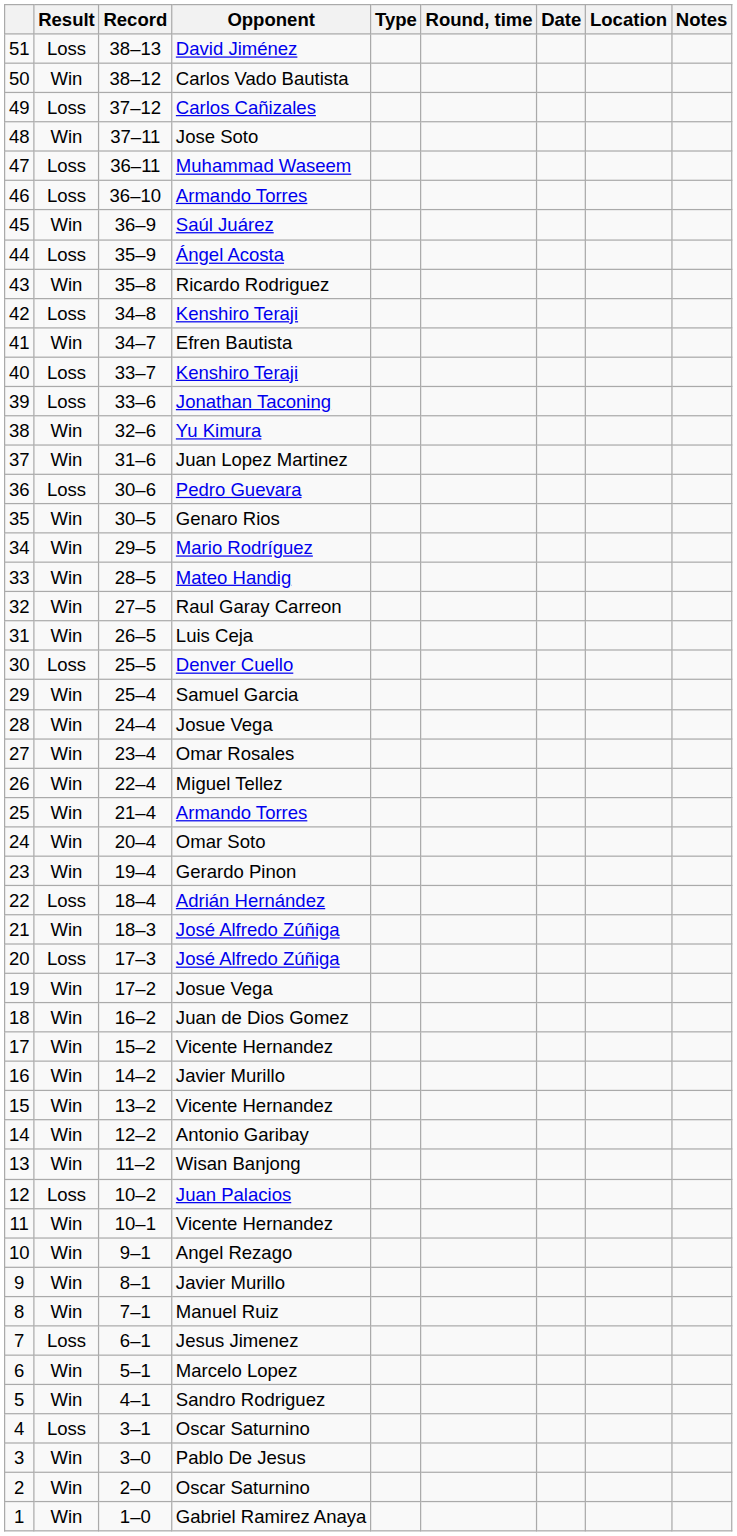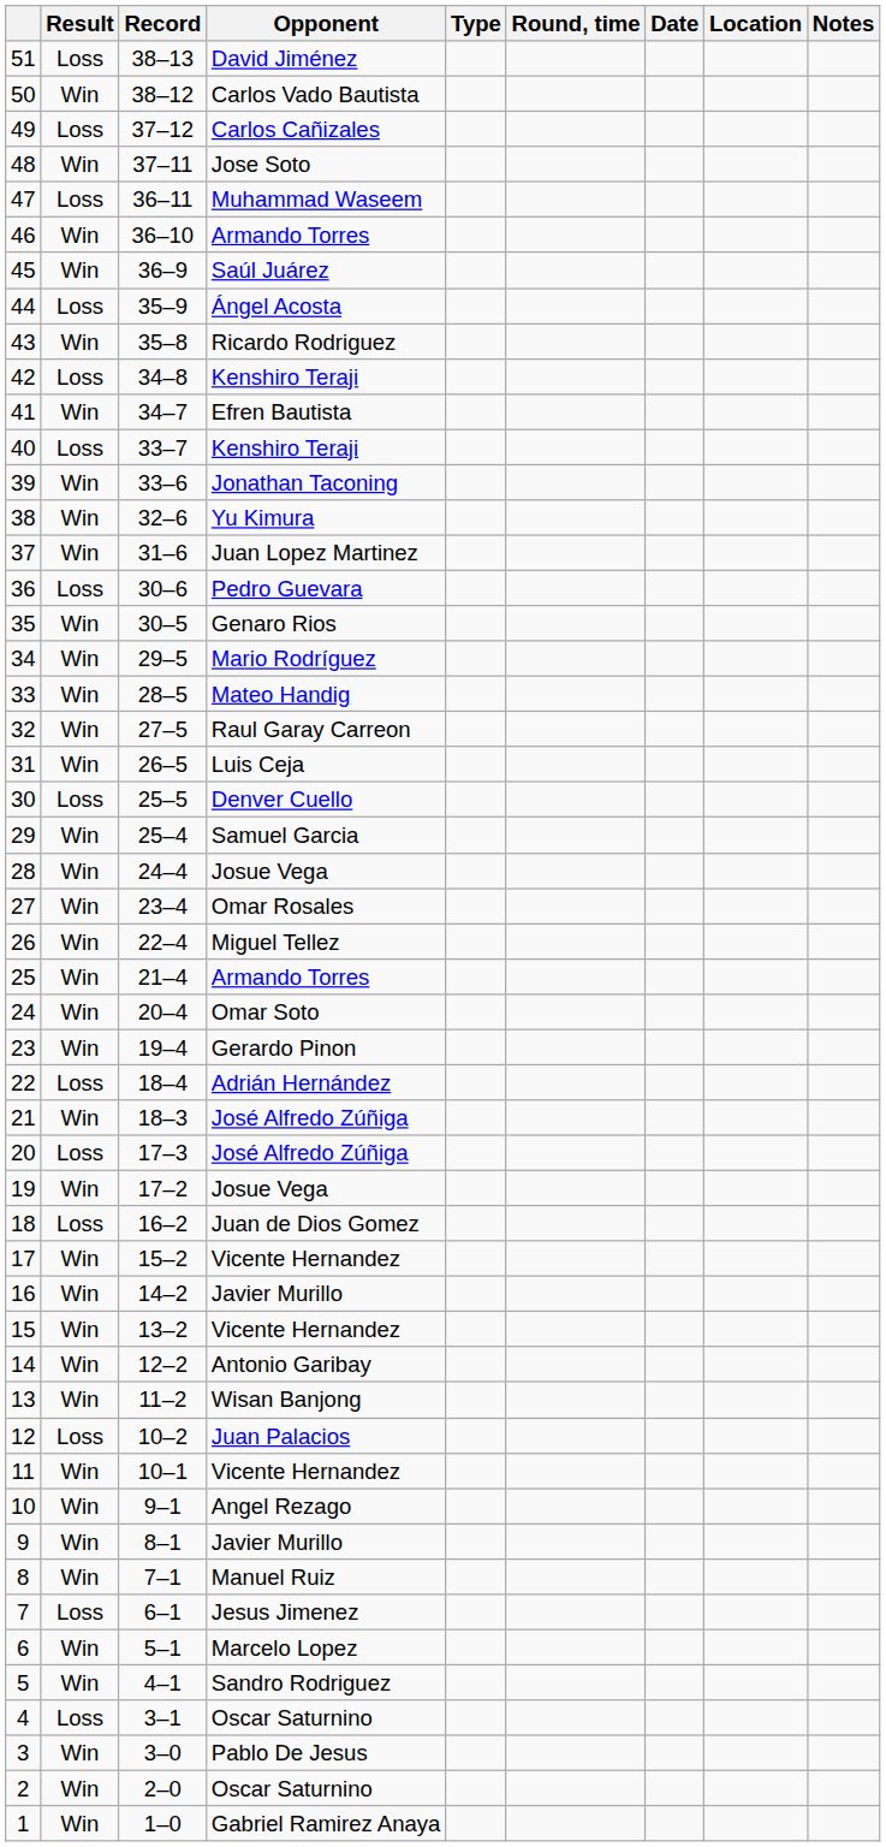 <table class="wikitable" style="text-align:center; font-size:95%">
 <tr>
 <th></th>
 <th>Result</th>
 <th>Record</th>
 <th>Opponent</th>
 <th>Type</th>
 <th>Round, time</th>
 <th>Date</th>
 <th>Location</th>
 <th>Notes</th>
 </tr>
 <tr>
 <td>51</td>
 <td>Loss</td>
 <td>38–13</td>
 <td align=left> <a href='#'>David Jiménez</a></td>
 <td></td>
 <td></td>
 <td></td>
 <td align=left> </td>
 <td align=left></td>
 </tr>
 <tr>
 <td>50</td>
 <td>Win</td>
 <td>38–12</td>
 <td align=left> Carlos Vado Bautista</td>
 <td></td>
 <td></td>
 <td></td>
 <td align=left> </td>
 <td align=left></td>
 </tr>
 <tr>
 <td>49</td>
 <td>Loss</td>
 <td>37–12</td>
 <td align=left> <a href='#'>Carlos Cañizales</a></td>
 <td></td>
 <td></td>
 <td></td>
 <td align=left> </td>
 <td align=left></td>
 </tr>
 <tr>
 <td>48</td>
 <td>Win</td>
 <td>37–11</td>
 <td align=left> Jose Soto</td>
 <td></td>
 <td></td>
 <td></td>
 <td align=left> </td>
 <td align=left></td>
 </tr>
 <tr>
 <td>47</td>
 <td>Loss</td>
 <td>36–11</td>
 <td align=left> <a href='#'>Muhammad Waseem</a></td>
 <td></td>
 <td></td>
 <td></td>
 <td align=left> </td>
 <td align=left></td>
 </tr>
 <tr>
 <td>46</td>
-<td>Loss</td>
+<td>Win</td>
 <td>36–10</td>
 <td align=left> <a href='#'>Armando Torres</a></td>
 <td></td>
 <td></td>
 <td></td>
 <td align=left> </td>
 <td align=left></td>
 </tr>
 <tr>
 <td>45</td>
 <td>Win</td>
 <td>36–9</td>
 <td align=left> <a href='#'>Saúl Juárez</a></td>
 <td></td>
 <td></td>
 <td></td>
 <td align=left> </td>
 <td align=left></td>
 </tr>
 <tr>
 <td>44</td>
 <td>Loss</td>
 <td>35–9</td>
 <td align=left> <a href='#'>Ángel Acosta</a></td>
 <td></td>
 <td></td>
 <td></td>
 <td align=left> </td>
 <td align=left></td>
 </tr>
 <tr>
 <td>43</td>
 <td>Win</td>
 <td>35–8</td>
 <td align=left> Ricardo Rodriguez</td>
 <td></td>
 <td></td>
 <td></td>
 <td align=left> </td>
 <td align=left></td>
 </tr>
 <tr>
 <td>42</td>
 <td>Loss</td>
 <td>34–8</td>
 <td align=left> <a href='#'>Kenshiro Teraji</a></td>
 <td></td>
 <td></td>
 <td></td>
 <td align=left> </td>
 <td align=left></td>
 </tr>
 <tr>
 <td>41</td>
 <td>Win</td>
 <td>34–7</td>
 <td align=left> Efren Bautista</td>
 <td></td>
 <td></td>
 <td></td>
 <td align=left> </td>
 <td align=left></td>
 </tr>
 <tr>
 <td>40</td>
 <td>Loss</td>
 <td>33–7</td>
 <td align=left> <a href='#'>Kenshiro Teraji</a></td>
 <td></td>
 <td></td>
 <td></td>
 <td align=left> </td>
 <td align=left></td>
 </tr>
 <tr>
 <td>39</td>
-<td>Loss</td>
+<td>Win</td>
 <td>33–6</td>
 <td align=left> <a href='#'>Jonathan Taconing</a></td>
 <td></td>
 <td></td>
 <td></td>
 <td align=left> </td>
 <td align=left></td>
 </tr>
 <tr>
 <td>38</td>
 <td>Win</td>
 <td>32–6</td>
 <td align=left> <a href='#'>Yu Kimura</a></td>
 <td></td>
 <td></td>
 <td></td>
 <td align=left> </td>
 <td align=left></td>
 </tr>
 <tr>
 <td>37</td>
 <td>Win</td>
 <td>31–6</td>
 <td align=left> Juan Lopez Martinez</td>
 <td></td>
 <td></td>
 <td></td>
 <td align=left> </td>
 <td align=left></td>
 </tr>
 <tr>
 <td>36</td>
 <td>Loss</td>
 <td>30–6</td>
 <td align=left> <a href='#'>Pedro Guevara</a></td>
 <td></td>
 <td></td>
 <td></td>
 <td align=left> </td>
 <td align=left></td>
 </tr>
 <tr>
 <td>35</td>
 <td>Win</td>
 <td>30–5</td>
 <td align=left> Genaro Rios</td>
 <td></td>
 <td></td>
 <td></td>
 <td align=left> </td>
 <td align=left></td>
 </tr>
 <tr>
 <td>34</td>
 <td>Win</td>
 <td>29–5</td>
 <td align=left> <a href='#'>Mario Rodríguez</a></td>
 <td></td>
 <td></td>
 <td></td>
 <td align=left> </td>
 <td align=left></td>
 </tr>
 <tr>
 <td>33</td>
 <td>Win</td>
 <td>28–5</td>
 <td align=left> <a href='#'>Mateo Handig</a></td>
 <td></td>
 <td></td>
 <td></td>
 <td align=left> </td>
 <td align=left></td>
 </tr>
 <tr>
 <td>32</td>
 <td>Win</td>
 <td>27–5</td>
 <td align=left> Raul Garay Carreon</td>
 <td></td>
 <td></td>
 <td></td>
 <td align=left> </td>
 <td align=left></td>
 </tr>
 <tr>
 <td>31</td>
 <td>Win</td>
 <td>26–5</td>
 <td align=left> Luis Ceja</td>
 <td></td>
 <td></td>
 <td></td>
 <td align=left> </td>
 <td align=left></td>
 </tr>
 <tr>
 <td>30</td>
 <td>Loss</td>
 <td>25–5</td>
 <td align=left> <a href='#'>Denver Cuello</a></td>
 <td></td>
 <td></td>
 <td></td>
 <td align=left> </td>
 <td align=left></td>
 </tr>
 <tr>
 <td>29</td>
 <td>Win</td>
 <td>25–4</td>
 <td align=left> Samuel Garcia</td>
 <td></td>
 <td></td>
 <td></td>
 <td align=left> </td>
 <td align=left></td>
 </tr>
 <tr>
 <td>28</td>
 <td>Win</td>
 <td>24–4</td>
 <td align=left> Josue Vega</td>
 <td></td>
 <td></td>
 <td></td>
 <td align=left> </td>
 <td align=left></td>
 </tr>
 <tr>
 <td>27</td>
 <td>Win</td>
 <td>23–4</td>
 <td align=left> Omar Rosales</td>
 <td></td>
 <td></td>
 <td></td>
 <td align=left> </td>
 <td align=left></td>
 </tr>
 <tr>
 <td>26</td>
 <td>Win</td>
 <td>22–4</td>
 <td align=left> Miguel Tellez</td>
 <td></td>
 <td></td>
 <td></td>
 <td align=left> </td>
 <td align=left></td>
 </tr>
 <tr>
 <td>25</td>
 <td>Win</td>
 <td>21–4</td>
 <td align=left> <a href='#'>Armando Torres</a></td>
 <td></td>
 <td></td>
 <td></td>
 <td align=left> </td>
 <td align=left></td>
 </tr>
 <tr>
 <td>24</td>
 <td>Win</td>
 <td>20–4</td>
 <td align=left> Omar Soto</td>
 <td></td>
 <td></td>
 <td></td>
 <td align=left> </td>
 <td align=left></td>
 </tr>
 <tr>
 <td>23</td>
 <td>Win</td>
 <td>19–4</td>
 <td align=left> Gerardo Pinon</td>
 <td></td>
 <td></td>
 <td></td>
 <td align=left> </td>
 <td align=left></td>
 </tr>
 <tr>
 <td>22</td>
 <td>Loss</td>
 <td>18–4</td>
 <td align=left> <a href='#'>Adrián Hernández</a></td>
 <td></td>
 <td></td>
 <td></td>
 <td align=left> </td>
 <td align=left></td>
 </tr>
 <tr>
 <td>21</td>
 <td>Win</td>
 <td>18–3</td>
 <td align=left> <a href='#'>José Alfredo Zúñiga</a></td>
 <td></td>
 <td></td>
 <td></td>
 <td align=left> </td>
 <td align=left></td>
 </tr>
 <tr>
 <td>20</td>
 <td>Loss</td>
 <td>17–3</td>
 <td align=left> <a href='#'>José Alfredo Zúñiga</a></td>
 <td></td>
 <td></td>
 <td></td>
 <td align=left> </td>
 <td align=left></td>
 </tr>
 <tr>
 <td>19</td>
 <td>Win</td>
 <td>17–2</td>
 <td align=left> Josue Vega</td>
 <td></td>
 <td></td>
 <td></td>
 <td align=left> </td>
 <td align=left></td>
 </tr>
 <tr>
 <td>18</td>
-<td>Win</td>
+<td>Loss</td>
 <td>16–2</td>
 <td align=left> Juan de Dios Gomez</td>
 <td></td>
 <td></td>
 <td></td>
 <td align=left> </td>
 <td align=left></td>
 </tr>
 <tr>
 <td>17</td>
 <td>Win</td>
 <td>15–2</td>
 <td align=left> Vicente Hernandez</td>
 <td></td>
 <td></td>
 <td></td>
 <td align=left> </td>
 <td align=left></td>
 </tr>
 <tr>
 <td>16</td>
 <td>Win</td>
 <td>14–2</td>
 <td align=left> Javier Murillo</td>
 <td></td>
 <td></td>
 <td></td>
 <td align=left> </td>
 <td align=left></td>
 </tr>
 <tr>
 <td>15</td>
 <td>Win</td>
 <td>13–2</td>
 <td align=left> Vicente Hernandez</td>
 <td></td>
 <td></td>
 <td></td>
 <td align=left> </td>
 <td align=left></td>
 </tr>
 <tr>
 <td>14</td>
 <td>Win</td>
 <td>12–2</td>
 <td align=left> Antonio Garibay</td>
 <td></td>
 <td></td>
 <td></td>
 <td align=left> </td>
 <td align=left></td>
 </tr>
 <tr>
 <td>13</td>
 <td>Win</td>
 <td>11–2</td>
 <td align=left> Wisan Banjong</td>
 <td></td>
 <td></td>
 <td></td>
 <td align=left> </td>
 <td align=left></td>
 </tr>
 <tr>
 <td>12</td>
 <td>Loss</td>
 <td>10–2</td>
 <td align=left> <a href='#'>Juan Palacios</a></td>
 <td></td>
 <td></td>
 <td></td>
 <td align=left> </td>
 <td align=left></td>
 </tr>
 <tr>
 <td>11</td>
 <td>Win</td>
 <td>10–1</td>
 <td align=left> Vicente Hernandez</td>
 <td></td>
 <td></td>
 <td></td>
 <td align=left> </td>
 <td align=left></td>
 </tr>
 <tr>
 <td>10</td>
 <td>Win</td>
 <td>9–1</td>
 <td align=left> Angel Rezago</td>
 <td></td>
 <td></td>
 <td></td>
 <td align=left> </td>
 <td align=left></td>
 </tr>
 <tr>
 <td>9</td>
 <td>Win</td>
 <td>8–1</td>
 <td align=left> Javier Murillo</td>
 <td></td>
 <td></td>
 <td></td>
 <td align=left> </td>
 <td align=left></td>
 </tr>
 <tr>
 <td>8</td>
 <td>Win</td>
 <td>7–1</td>
 <td align=left> Manuel Ruiz</td>
 <td></td>
 <td></td>
 <td></td>
 <td align=left> </td>
 <td align=left></td>
 </tr>
 <tr>
 <td>7</td>
 <td>Loss</td>
 <td>6–1</td>
 <td align=left> Jesus Jimenez</td>
 <td></td>
 <td></td>
 <td></td>
 <td align=left> </td>
 <td align=left></td>
 </tr>
 <tr>
 <td>6</td>
 <td>Win</td>
 <td>5–1</td>
 <td align=left> Marcelo Lopez</td>
 <td></td>
 <td></td>
 <td></td>
 <td align=left> </td>
 <td align=left></td>
 </tr>
 <tr>
 <td>5</td>
 <td>Win</td>
 <td>4–1</td>
 <td align=left> Sandro Rodriguez</td>
 <td></td>
 <td></td>
 <td></td>
 <td align=left> </td>
 <td align=left></td>
 </tr>
 <tr>
 <td>4</td>
 <td>Loss</td>
 <td>3–1</td>
 <td align=left> Oscar Saturnino</td>
 <td></td>
 <td></td>
 <td></td>
 <td align=left> </td>
 <td align=left></td>
 </tr>
 <tr>
 <td>3</td>
 <td>Win</td>
 <td>3–0</td>
 <td align=left> Pablo De Jesus</td>
 <td></td>
 <td></td>
 <td></td>
 <td align=left> </td>
 <td align=left></td>
 </tr>
 <tr>
 <td>2</td>
 <td>Win</td>
 <td>2–0</td>
 <td align=left> Oscar Saturnino</td>
 <td></td>
 <td></td>
 <td></td>
 <td align=left> </td>
 <td align=left></td>
 </tr>
 <tr>
 <td>1</td>
 <td>Win</td>
 <td>1–0</td>
 <td align=left> Gabriel Ramirez Anaya</td>
 <td></td>
 <td></td>
 <td></td>
 <td align=left> </td>
 <td align=left></td>
 </tr>
 </table>
